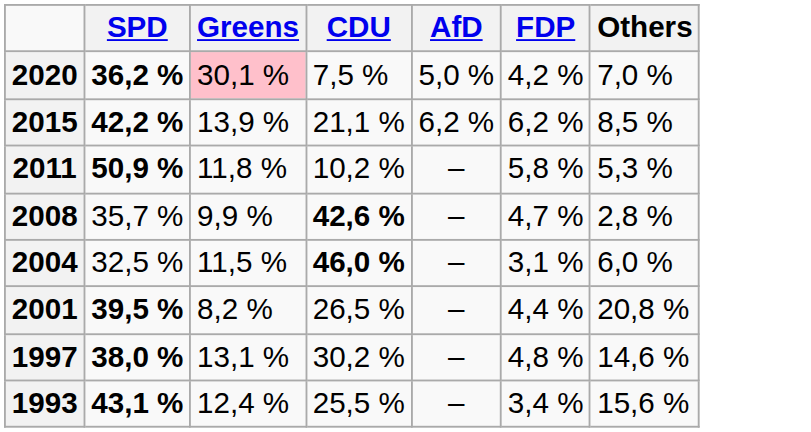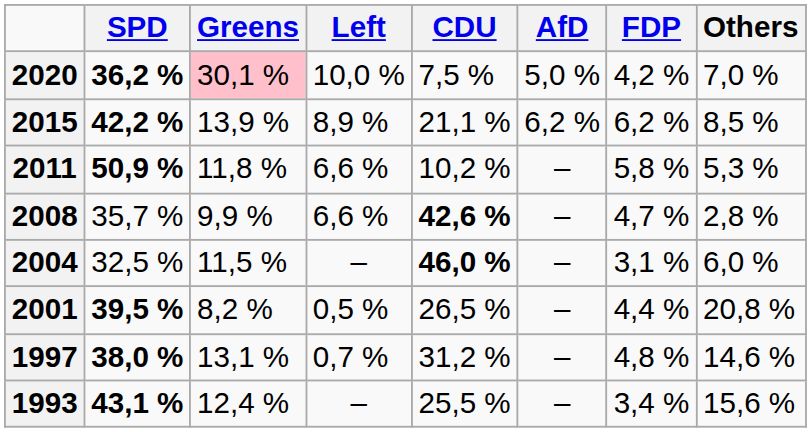 <table class="wikitable">
 <tr>
 <td></td>
 <th><a href='#'>SPD</a></th>
 <th><a href='#'>Greens</a></th>
+<th><a href='#'>Left</a></th>
 <th><a href='#'>CDU</a></th>
 <th><a href='#'>AfD</a></th>
 <th><a href='#'>FDP</a></th>
 <th>Others</th>
 </tr>
 <tr>
 <th>2020</th>
 <td><strong>36,2 %</strong></td>
 <td style="background: pink;">30,1 %</td>
+<td>10,0 %</td>
 <td>7,5 %</td>
 <td>5,0 %</td>
 <td>4,2 %</td>
 <td>7,0 %</td>
 </tr>
 <tr>
 <th>2015</th>
 <td><strong>42,2 %</strong></td>
 <td>13,9 %</td>
+<td>8,9 %</td>
 <td>21,1 %</td>
 <td>6,2 %</td>
 <td>6,2 %</td>
 <td>8,5 %</td>
 </tr>
 <tr>
 <th>2011</th>
 <td><strong>50,9 %</strong></td>
 <td>11,8 %</td>
+<td>6,6 %</td>
 <td>10,2 %</td>
 <td align="center">–</td>
 <td>5,8 %</td>
 <td>5,3 %</td>
 </tr>
 <tr>
 <th>2008</th>
 <td>35,7 %</td>
 <td>9,9 %</td>
+<td>6,6 %</td>
 <td><strong>42,6 %</strong></td>
 <td align="center">–</td>
 <td>4,7 %</td>
 <td>2,8 %</td>
 </tr>
 <tr>
 <th>2004</th>
 <td>32,5 %</td>
 <td>11,5 %</td>
+<td align="center">–</td>
 <td><strong>46,0 %</strong></td>
 <td align="center">–</td>
 <td>3,1 %</td>
 <td>6,0 %</td>
 </tr>
 <tr>
 <th>2001</th>
 <td><strong>39,5 %</strong></td>
 <td>8,2 %</td>
+<td>0,5 %</td>
 <td>26,5 %</td>
 <td align="center">–</td>
 <td>4,4 %</td>
 <td>20,8 %</td>
 </tr>
 <tr>
 <th>1997</th>
 <td><strong>38,0 %</strong></td>
 <td>13,1 %</td>
-<td>30,2 %</td>
+<td>0,7 %</td>
+<td>31,2 %</td>
 <td align="center">–</td>
 <td>4,8 %</td>
 <td>14,6 %</td>
 </tr>
 <tr>
 <th>1993</th>
 <td><strong>43,1 %</strong></td>
 <td>12,4 %</td>
+<td align="center">–</td>
 <td>25,5 %</td>
 <td align="center">–</td>
 <td>3,4 %</td>
 <td>15,6 %</td>
 </tr>
 </table>
